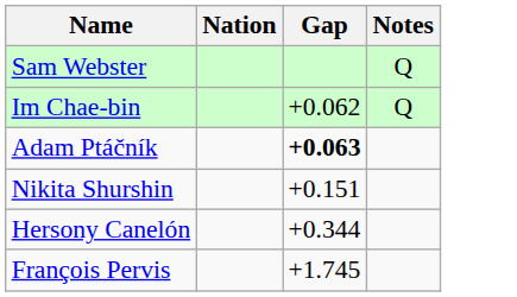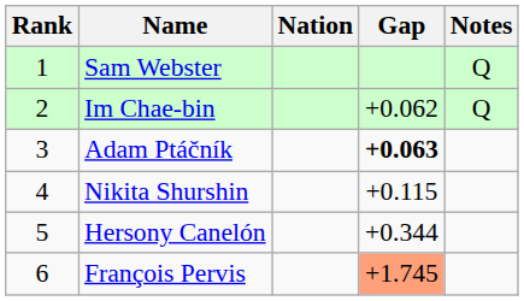 <table class="wikitable sortable" style="text-align:center">
 <tr>
+<th>Rank</th>
 <th>Name</th>
 <th>Nation</th>
 <th>Gap</th>
 <th>Notes</th>
 </tr>
 <tr bgcolor=ccffcc>
+<td>1</td>
 <td align=left><a href='#'>Sam Webster</a></td>
 <td align=left></td>
 <td></td>
 <td>Q</td>
 </tr>
 <tr bgcolor=ccffcc>
+<td>2</td>
 <td align=left><a href='#'>Im Chae-bin</a></td>
 <td align=left></td>
 <td>+0.062</td>
 <td>Q</td>
 </tr>
 <tr>
+<td>3</td>
 <td align=left><a href='#'>Adam Ptáčník</a></td>
 <td align=left></td>
 <td><strong>+0.063</strong></td>
 <td></td>
 </tr>
 <tr>
+<td>4</td>
 <td align=left><a href='#'>Nikita Shurshin</a></td>
 <td align=left></td>
-<td>+0.151</td>
+<td>+0.115</td>
 <td></td>
 </tr>
 <tr>
+<td>5</td>
 <td align=left><a href='#'>Hersony Canelón</a></td>
 <td align=left></td>
 <td>+0.344</td>
 <td></td>
 </tr>
 <tr>
+<td>6</td>
 <td align=left><a href='#'>François Pervis</a></td>
 <td align=left></td>
-<td>+1.745</td>
+<td style="background: lightsalmon;">+1.745</td>
 <td></td>
 </tr>
 </table>
